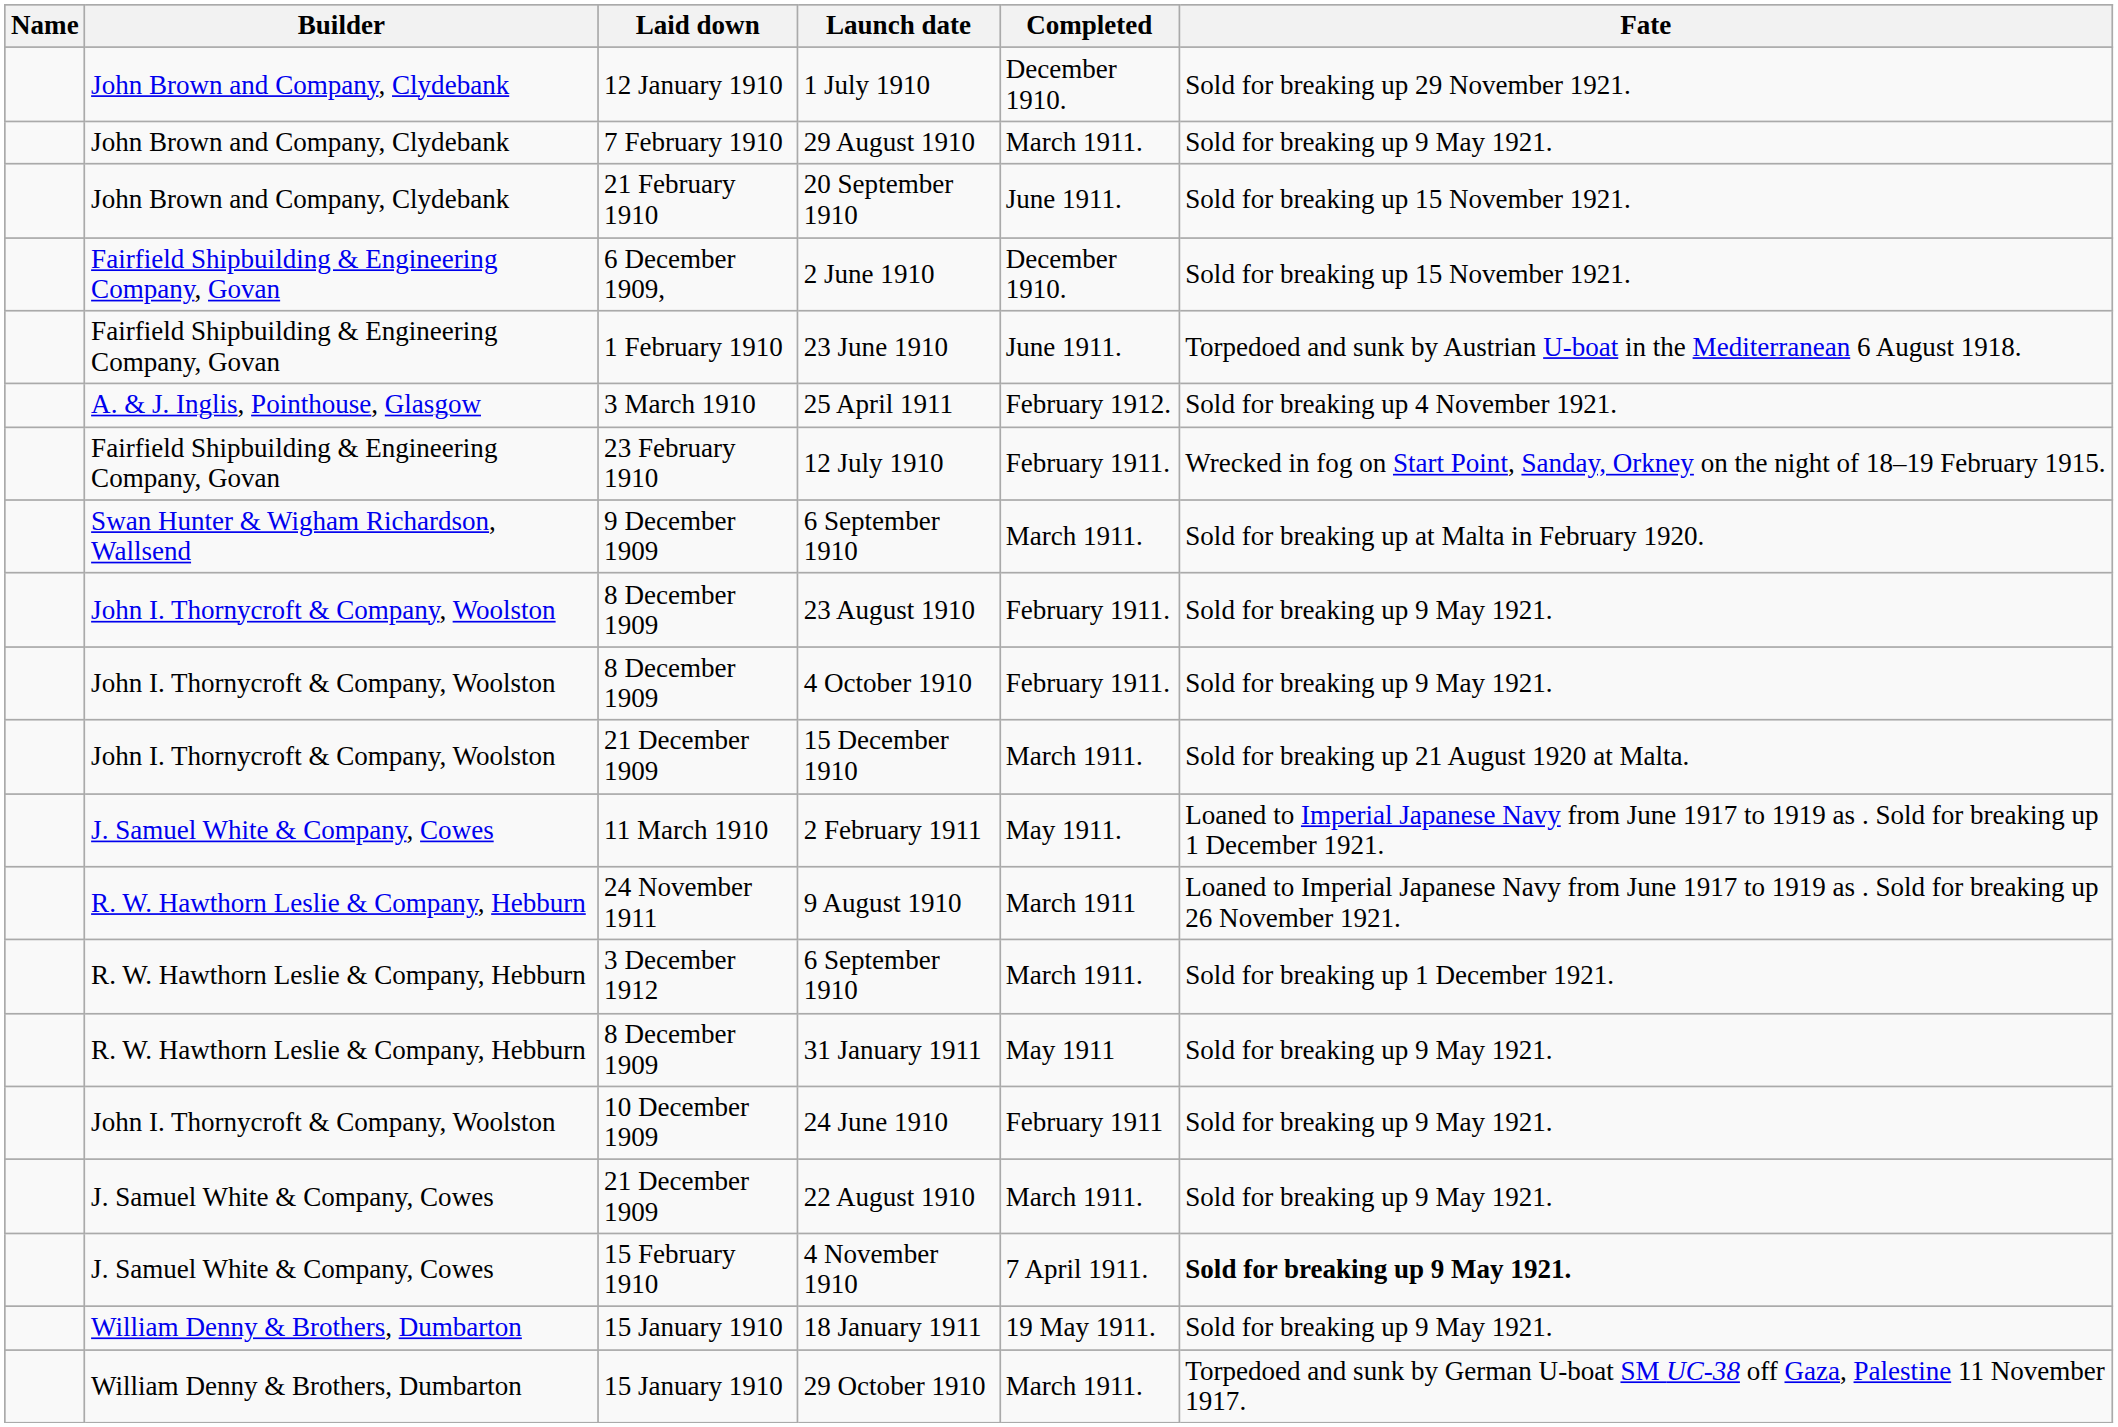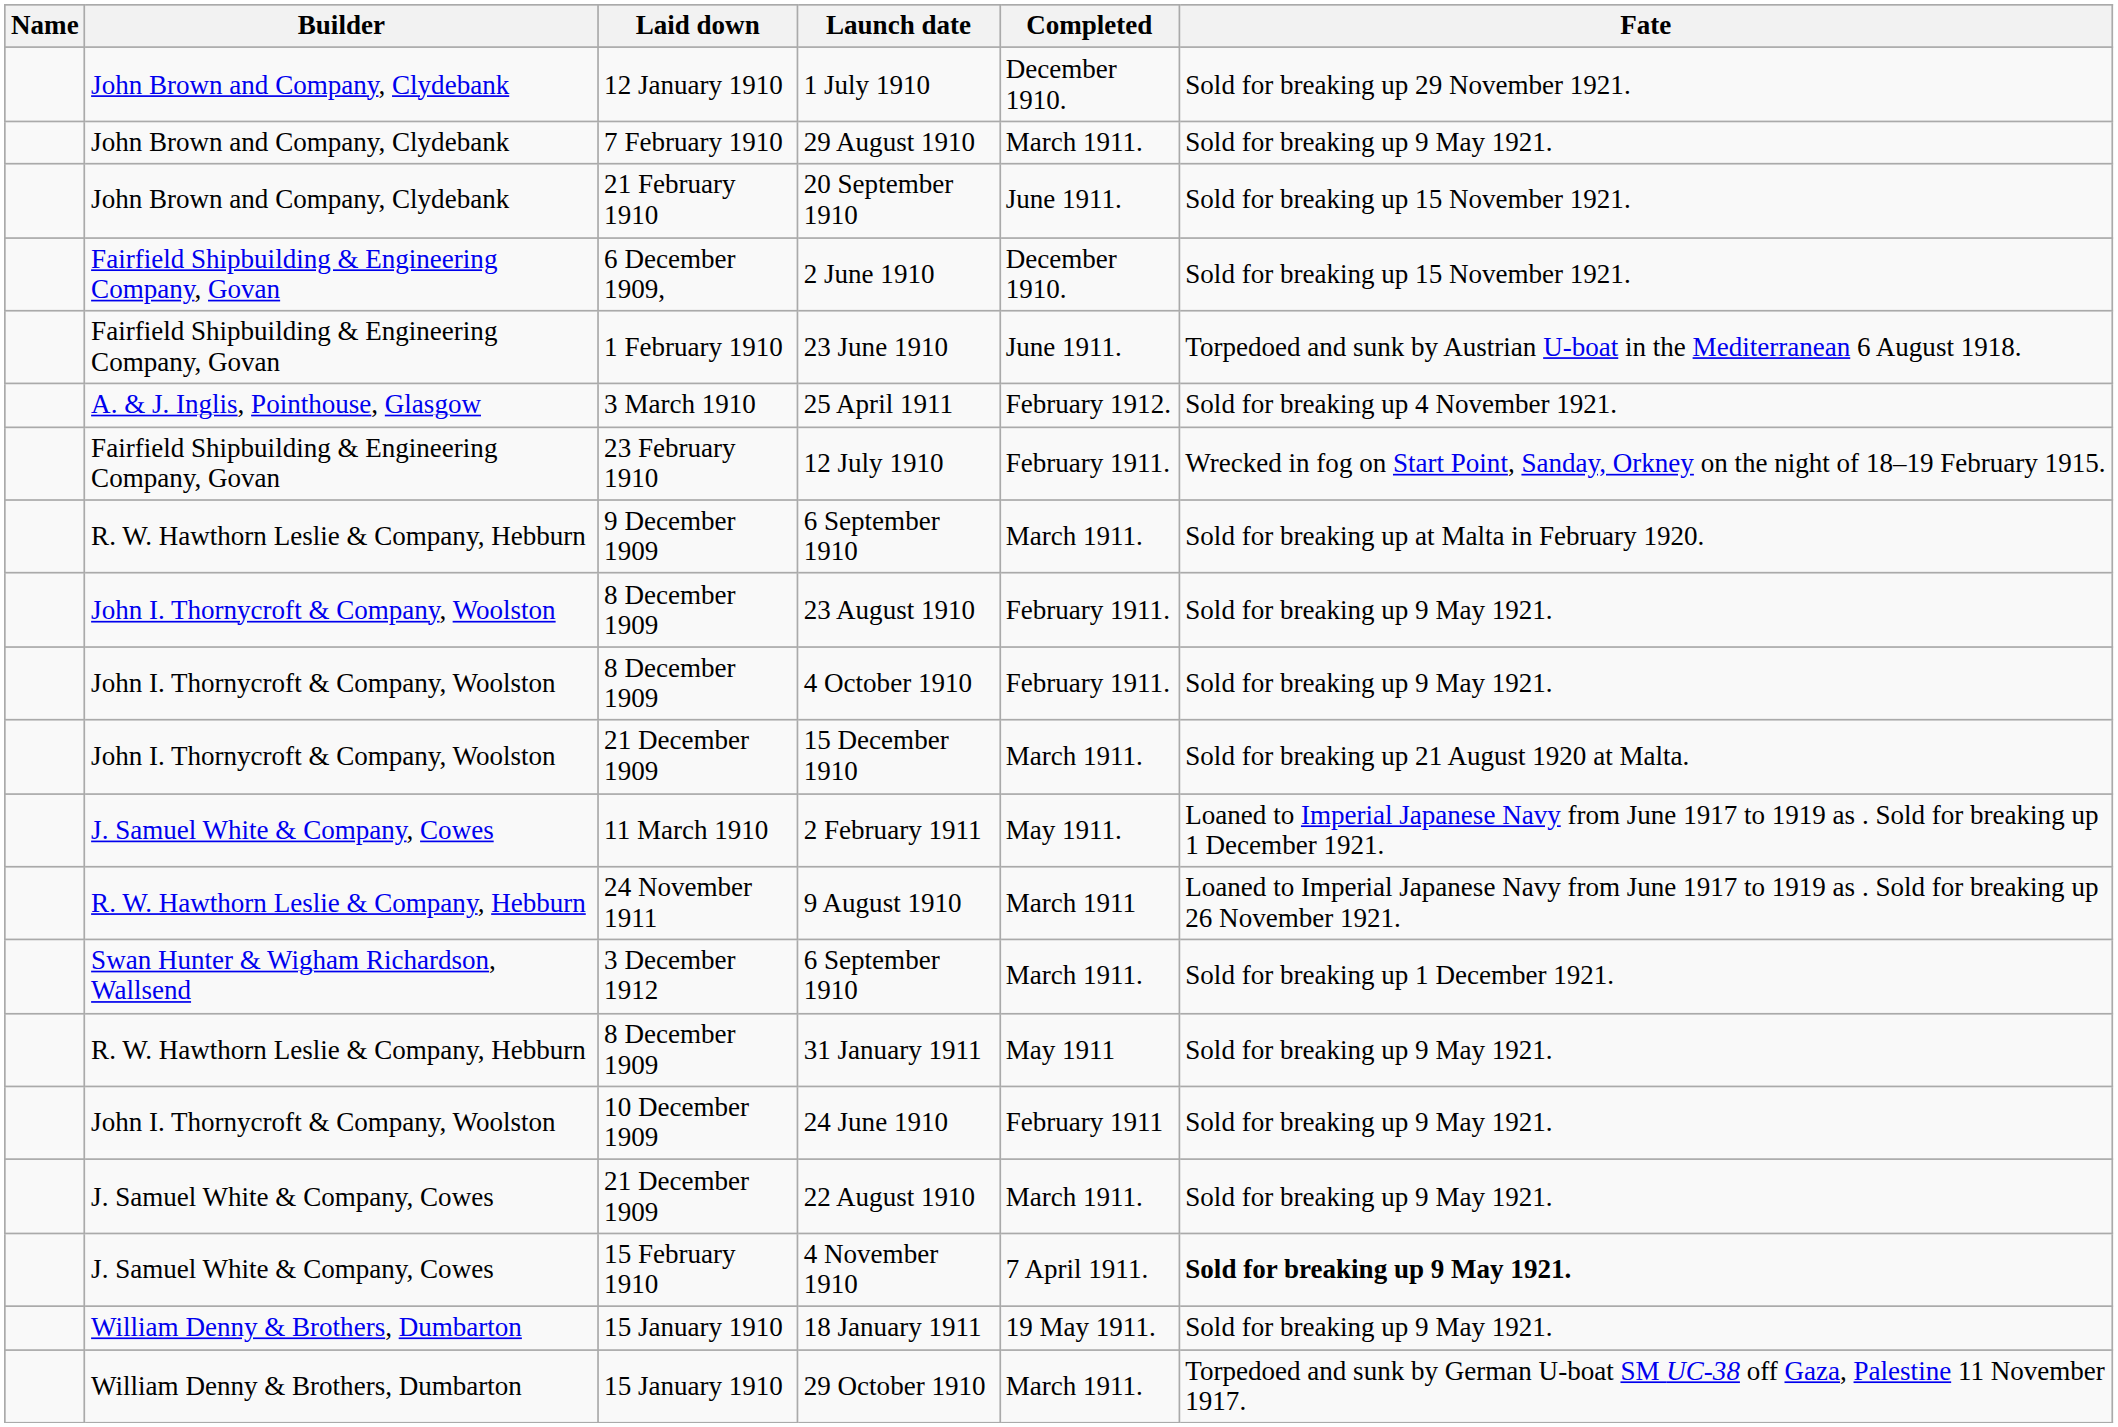 <table class="wikitable sortable">
 <tr>
 <th>Name</th>
 <th>Builder</th>
 <th>Laid down</th>
 <th>Launch date</th>
 <th>Completed</th>
 <th>Fate</th>
 </tr>
 <tr>
 <td></td>
 <td><a href='#'>John Brown and Company</a>, <a href='#'>Clydebank</a></td>
 <td>12 January 1910</td>
 <td>1 July 1910</td>
 <td>December 1910.</td>
 <td>Sold for breaking up 29 November 1921.</td>
 </tr>
 <tr>
 <td></td>
 <td>John Brown and Company, Clydebank</td>
 <td>7 February 1910</td>
 <td>29 August 1910</td>
 <td>March 1911.</td>
 <td>Sold for breaking up 9 May 1921.</td>
 </tr>
 <tr>
 <td></td>
 <td>John Brown and Company, Clydebank</td>
 <td>21 February 1910</td>
 <td>20 September 1910</td>
 <td>June 1911.</td>
 <td>Sold for breaking up 15 November 1921.</td>
 </tr>
 <tr>
 <td></td>
 <td><a href='#'>Fairfield Shipbuilding & Engineering Company</a>, <a href='#'>Govan</a></td>
 <td>6 December 1909,</td>
 <td>2 June 1910</td>
 <td>December 1910.</td>
 <td>Sold for breaking up 15 November 1921.</td>
 </tr>
 <tr>
 <td></td>
 <td>Fairfield Shipbuilding & Engineering Company, Govan</td>
 <td>1 February 1910</td>
 <td>23 June 1910</td>
 <td>June 1911.</td>
 <td>Torpedoed and sunk by Austrian <a href='#'>U-boat</a> in the <a href='#'>Mediterranean</a> 6 August 1918.</td>
 </tr>
 <tr>
 <td></td>
 <td><a href='#'>A. & J. Inglis</a>, <a href='#'>Pointhouse</a>, <a href='#'>Glasgow</a></td>
 <td>3 March 1910</td>
 <td>25 April 1911</td>
 <td>February 1912.</td>
 <td>Sold for breaking up 4 November 1921.</td>
 </tr>
 <tr>
 <td></td>
 <td>Fairfield Shipbuilding & Engineering Company, Govan</td>
 <td>23 February 1910</td>
 <td>12 July 1910</td>
 <td>February 1911.</td>
 <td>Wrecked in fog on <a href='#'>Start Point</a>, <a href='#'>Sanday, Orkney</a> on the night of 18–19 February 1915.</td>
 </tr>
 <tr>
 <td></td>
-<td><a href='#'>Swan Hunter & Wigham Richardson</a>, <a href='#'>Wallsend</a></td>
+<td>R. W. Hawthorn Leslie & Company, Hebburn</td>
 <td>9 December 1909</td>
 <td>6 September 1910</td>
 <td>March 1911.</td>
 <td>Sold for breaking up at Malta in February 1920.</td>
 </tr>
 <tr>
 <td></td>
 <td><a href='#'>John I. Thornycroft & Company</a>, <a href='#'>Woolston</a></td>
 <td>8 December 1909</td>
 <td>23 August 1910</td>
 <td>February 1911.</td>
 <td>Sold for breaking up 9 May 1921.</td>
 </tr>
 <tr>
 <td></td>
 <td>John I. Thornycroft & Company, Woolston</td>
 <td>8 December 1909</td>
 <td>4 October 1910</td>
 <td>February 1911.</td>
 <td>Sold for breaking up 9 May 1921.</td>
 </tr>
 <tr>
 <td></td>
 <td>John I. Thornycroft & Company, Woolston</td>
 <td>21 December 1909</td>
 <td>15 December 1910</td>
 <td>March 1911.</td>
 <td>Sold for breaking up 21 August 1920 at Malta.</td>
 </tr>
 <tr>
 <td></td>
 <td><a href='#'>J. Samuel White & Company</a>, <a href='#'>Cowes</a></td>
 <td>11 March 1910</td>
 <td>2 February 1911</td>
 <td>May 1911.</td>
 <td>Loaned to <a href='#'>Imperial Japanese Navy</a> from June 1917 to 1919 as . Sold for breaking up 1 December 1921.</td>
 </tr>
 <tr>
 <td></td>
 <td><a href='#'>R. W. Hawthorn Leslie & Company</a>, <a href='#'>Hebburn</a></td>
 <td>24 November 1911</td>
 <td>9 August 1910</td>
 <td>March 1911</td>
 <td>Loaned to Imperial Japanese Navy from June 1917 to 1919 as . Sold for breaking up 26 November 1921.</td>
 </tr>
 <tr>
 <td></td>
-<td>R. W. Hawthorn Leslie & Company, Hebburn</td>
+<td><a href='#'>Swan Hunter & Wigham Richardson</a>, <a href='#'>Wallsend</a></td>
 <td>3 December 1912</td>
 <td>6 September 1910</td>
 <td>March 1911.</td>
 <td>Sold for breaking up 1 December 1921.</td>
 </tr>
 <tr>
 <td></td>
 <td>R. W. Hawthorn Leslie & Company, Hebburn</td>
 <td>8 December 1909</td>
 <td>31 January 1911</td>
 <td>May 1911</td>
 <td>Sold for breaking up 9 May 1921.</td>
 </tr>
 <tr>
 <td></td>
 <td>John I. Thornycroft & Company, Woolston</td>
 <td>10 December 1909</td>
 <td>24 June 1910</td>
 <td>February 1911</td>
 <td>Sold for breaking up 9 May 1921.</td>
 </tr>
 <tr>
 <td></td>
 <td>J. Samuel White & Company, Cowes</td>
 <td>21 December 1909</td>
 <td>22 August 1910</td>
 <td>March 1911.</td>
 <td>Sold for breaking up 9 May 1921.</td>
 </tr>
 <tr>
 <td></td>
 <td>J. Samuel White & Company, Cowes</td>
 <td>15 February 1910</td>
 <td>4 November 1910</td>
 <td>7 April 1911.</td>
 <td><strong>Sold for breaking up 9 May 1921.</strong></td>
 </tr>
 <tr>
 <td></td>
 <td><a href='#'>William Denny & Brothers</a>, <a href='#'>Dumbarton</a></td>
 <td>15 January 1910</td>
 <td>18 January 1911</td>
 <td>19 May 1911.</td>
 <td>Sold for breaking up 9 May 1921.</td>
 </tr>
 <tr>
 <td></td>
 <td>William Denny & Brothers, Dumbarton</td>
 <td>15 January 1910</td>
 <td>29 October 1910</td>
 <td>March 1911.</td>
 <td>Torpedoed and sunk by German U-boat <a href='#'>SM <em>UC-38</em></a> off <a href='#'>Gaza</a>, <a href='#'>Palestine</a> 11 November 1917.</td>
 </tr>
 </table>
